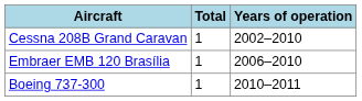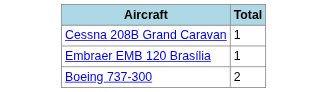 <table class="toccolours" border="1" cellpadding="4" style="border-collapse:collapse;margin:auto;">
 <tr bgcolor=lightblue>
 <th>Aircraft</th>
 <th>Total</th>
-<th>Years of operation</th>
 </tr>
 <tr>
 <td><a href='#'>Cessna 208B Grand Caravan</a></td>
 <td>1</td>
-<td>2002–2010</td>
 </tr>
 <tr>
 <td><a href='#'>Embraer EMB 120 Brasília</a></td>
 <td>1</td>
-<td>2006–2010</td>
 </tr>
 <tr>
 <td><a href='#'>Boeing 737-300</a></td>
-<td>1</td>
-<td>2010–2011</td>
+<td>2</td>
 </tr>
 </table>
